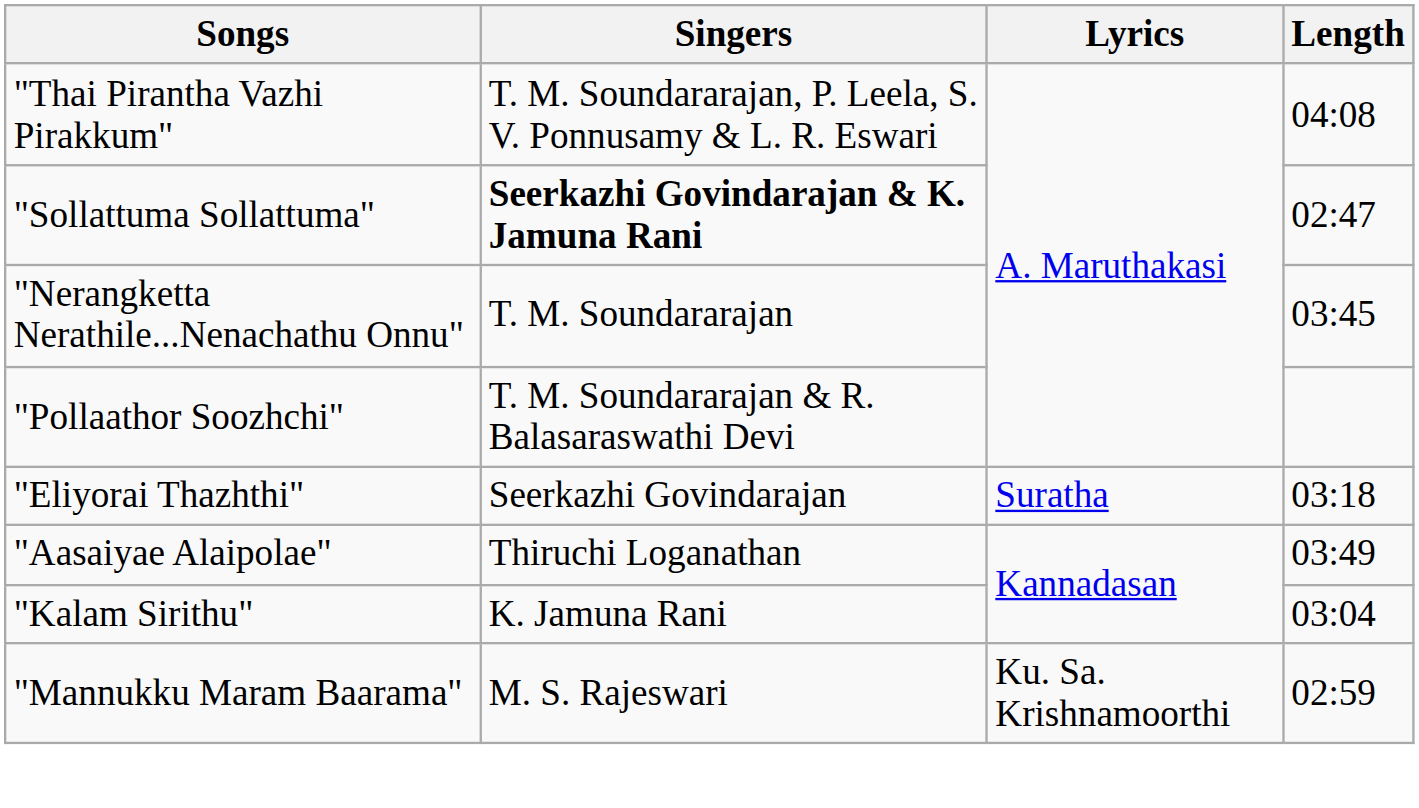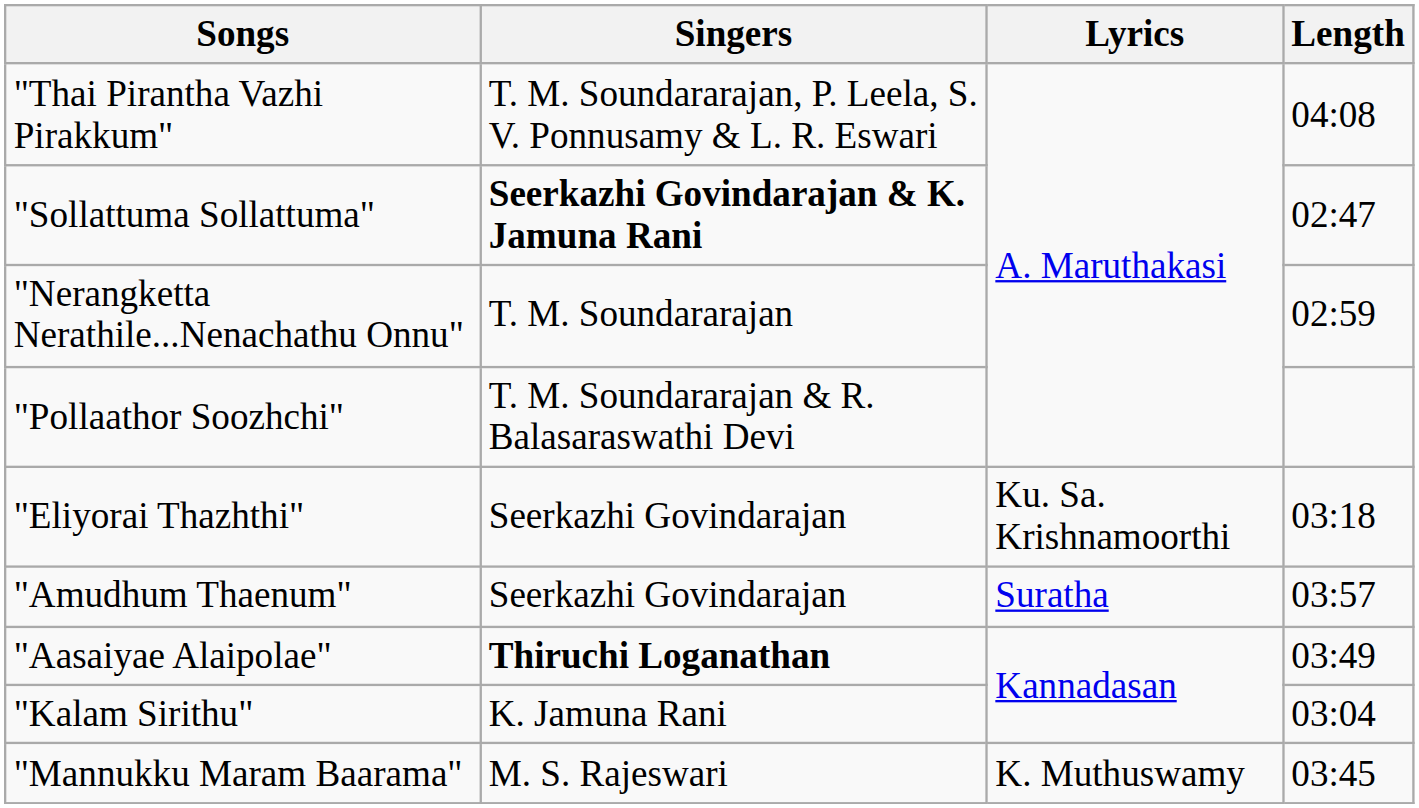 <table class="wikitable">
 <tr>
 <th>Songs</th>
 <th>Singers</th>
 <th>Lyrics</th>
 <th>Length</th>
 </tr>
 <tr>
 <td>"Thai Pirantha Vazhi Pirakkum"</td>
 <td>T. M. Soundararajan, P. Leela, S. V. Ponnusamy & L. R. Eswari</td>
 <td rowspan=4><a href='#'>A. Maruthakasi</a></td>
 <td>04:08</td>
 </tr>
 <tr>
 <td>"Sollattuma Sollattuma"</td>
 <td><strong>Seerkazhi Govindarajan & K. Jamuna Rani</strong></td>
 <td>02:47</td>
 </tr>
 <tr>
 <td>"Nerangketta Nerathile...Nenachathu Onnu"</td>
 <td>T. M. Soundararajan</td>
-<td>03:45</td>
+<td>02:59</td>
 </tr>
 <tr>
 <td>"Pollaathor Soozhchi"</td>
 <td>T. M. Soundararajan & R. Balasaraswathi Devi</td>
 <td></td>
 </tr>
 <tr>
 <td>"Eliyorai Thazhthi"</td>
 <td>Seerkazhi Govindarajan</td>
-<td><a href='#'>Suratha</a></td>
+<td>Ku. Sa. Krishnamoorthi</td>
 <td>03:18</td>
 </tr>
 <tr>
+<td>"Amudhum Thaenum"</td>
+<td>Seerkazhi Govindarajan</td>
+<td><a href='#'>Suratha</a></td>
+<td>03:57</td>
+</tr>
+<tr>
 <td>"Aasaiyae Alaipolae"</td>
-<td>Thiruchi Loganathan</td>
+<td><strong>Thiruchi Loganathan</strong></td>
 <td rowspan=2><a href='#'>Kannadasan</a></td>
 <td>03:49</td>
 </tr>
 <tr>
 <td>"Kalam Sirithu"</td>
 <td>K. Jamuna Rani</td>
 <td>03:04</td>
 </tr>
 <tr>
 <td>"Mannukku Maram Baarama"</td>
 <td>M. S. Rajeswari</td>
-<td>Ku. Sa. Krishnamoorthi</td>
-<td>02:59</td>
+<td>K. Muthuswamy</td>
+<td>03:45</td>
 </tr>
 </table>
